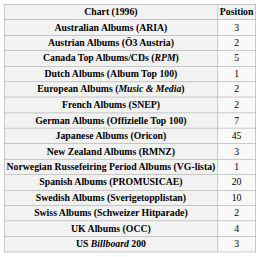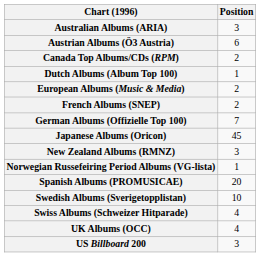 <table class="wikitable sortable plainrowheaders" style="text-align:center">
 <tr>
 <th scope="col">Chart (1996)</th>
 <th scope="col">Position</th>
 </tr>
 <tr>
 <th scope="row">Australian Albums (ARIA)</th>
 <td>3</td>
 </tr>
 <tr>
 <th scope="row">Austrian Albums (Ö3 Austria)</th>
-<td>2</td>
+<td>6</td>
 </tr>
 <tr>
 <th scope="row">Canada Top Albums/CDs (<em>RPM</em>)</th>
-<td>5</td>
+<td>2</td>
 </tr>
 <tr>
 <th scope="row">Dutch Albums (Album Top 100)</th>
 <td>1</td>
 </tr>
 <tr>
 <th scope="row">European Albums (<em>Music & Media</em>)</th>
 <td>2</td>
 </tr>
 <tr>
 <th scope="row">French Albums (SNEP)</th>
 <td>2</td>
 </tr>
 <tr>
 <th scope="row">German Albums (Offizielle Top 100)</th>
 <td>7</td>
 </tr>
 <tr>
 <th scope="row">Japanese Albums (Oricon)</th>
 <td>45</td>
 </tr>
 <tr>
 <th scope="row">New Zealand Albums (RMNZ)</th>
 <td>3</td>
 </tr>
 <tr>
 <th scope="row">Norwegian Russefeiring Period Albums (VG-lista)</th>
 <td>1</td>
 </tr>
 <tr>
 <th scope="row">Spanish Albums (PROMUSICAE)</th>
 <td>20</td>
 </tr>
 <tr>
 <th scope="row">Swedish Albums (Sverigetopplistan)</th>
 <td>10</td>
 </tr>
 <tr>
 <th scope="row">Swiss Albums (Schweizer Hitparade)</th>
-<td>2</td>
+<td>4</td>
 </tr>
 <tr>
 <th scope="row">UK Albums (OCC)</th>
 <td>4</td>
 </tr>
 <tr>
 <th scope="row">US <em>Billboard</em> 200</th>
 <td>3</td>
 </tr>
 </table>
